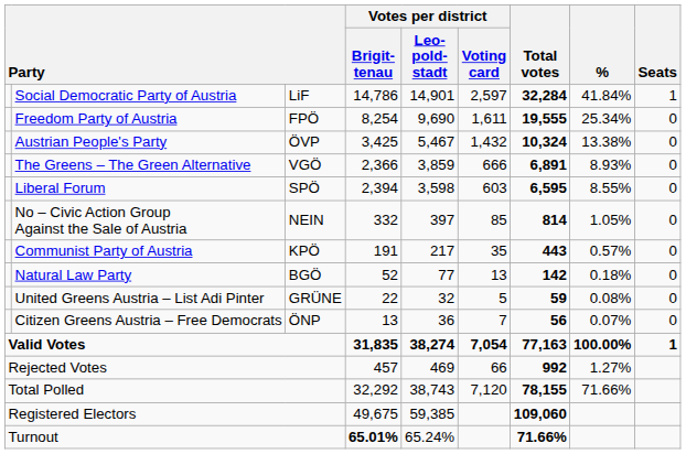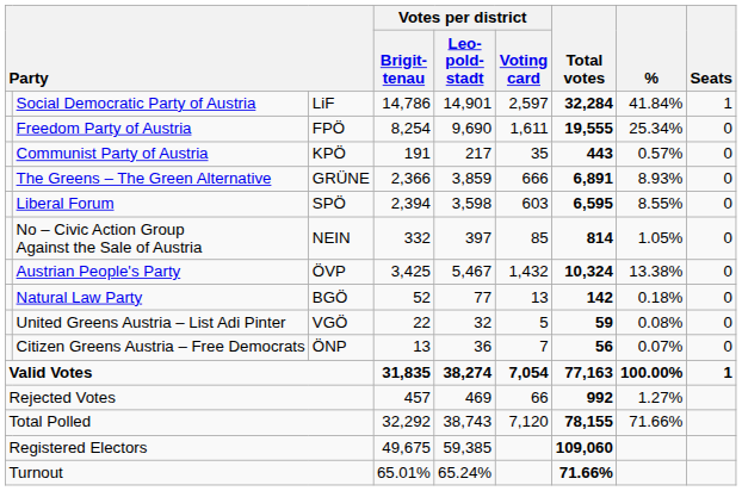 <table class="wikitable" border="1" style="text-align:right;">
 <tr>
 <th style="text-align:left;" valign=bottom rowspan=2 colspan=3>Party</th>
 <th colspan=3>Votes per district</th>
 <th align=center valign=bottom rowspan=2 width="50">Total<br>votes</th>
 <th align=center valign=bottom rowspan=2 width="50">%</th>
 <th align=center valign=bottom rowspan=2>Seats</th>
 </tr>
 <tr>
 <th align=center valign=bottom width="50"><a href='#'>Brigit-<br>tenau</a></th>
 <th align=center valign=bottom width="50"><a href='#'>Leo-<br>pold-<br>stadt</a></th>
 <th align=center valign=bottom width="50"><a href='#'>Voting<br>card</a></th>
 </tr>
 <tr>
 <td></td>
 <td align=left><a href='#'>Social Democratic Party of Austria</a></td>
 <td align=left>LiF</td>
 <td>14,786</td>
 <td>14,901</td>
 <td>2,597</td>
 <td><strong>32,284</strong></td>
 <td>41.84%</td>
 <td>1</td>
 </tr>
 <tr>
 <td></td>
 <td align=left><a href='#'>Freedom Party of Austria</a></td>
 <td align=left>FPÖ</td>
 <td>8,254</td>
 <td>9,690</td>
 <td>1,611</td>
 <td><strong>19,555</strong></td>
 <td>25.34%</td>
 <td>0</td>
 </tr>
 <tr>
 <td></td>
-<td align=left><a href='#'>Austrian People's Party</a></td>
-<td align=left>ÖVP</td>
-<td>3,425</td>
-<td>5,467</td>
-<td>1,432</td>
-<td><strong>10,324</strong></td>
-<td>13.38%</td>
+<td align=left><a href='#'>Communist Party of Austria</a></td>
+<td align=left>KPÖ</td>
+<td>191</td>
+<td>217</td>
+<td>35</td>
+<td><strong>443</strong></td>
+<td>0.57%</td>
 <td>0</td>
 </tr>
 <tr>
 <td></td>
 <td align=left style="white-space: nowrap;"><a href='#'>The Greens – The Green Alternative</a></td>
-<td align=left>VGÖ</td>
+<td align=left>GRÜNE</td>
 <td>2,366</td>
 <td>3,859</td>
 <td>666</td>
 <td><strong>6,891</strong></td>
 <td>8.93%</td>
 <td>0</td>
 </tr>
 <tr>
 <td></td>
 <td align=left><a href='#'>Liberal Forum</a></td>
 <td align=left>SPÖ</td>
 <td>2,394</td>
 <td>3,598</td>
 <td>603</td>
 <td><strong>6,595</strong></td>
 <td>8.55%</td>
 <td>0</td>
 </tr>
 <tr>
 <td></td>
 <td align=left>No – Civic Action Group<br>Against the Sale of Austria</td>
 <td align=left>NEIN</td>
 <td>332</td>
 <td>397</td>
 <td>85</td>
 <td><strong>814</strong></td>
 <td>1.05%</td>
 <td>0</td>
 </tr>
 <tr>
 <td></td>
-<td align=left><a href='#'>Communist Party of Austria</a></td>
-<td align=left>KPÖ</td>
-<td>191</td>
-<td>217</td>
-<td>35</td>
-<td><strong>443</strong></td>
-<td>0.57%</td>
+<td align=left><a href='#'>Austrian People's Party</a></td>
+<td align=left>ÖVP</td>
+<td>3,425</td>
+<td>5,467</td>
+<td>1,432</td>
+<td><strong>10,324</strong></td>
+<td>13.38%</td>
 <td>0</td>
 </tr>
 <tr>
 <td></td>
 <td align=left><a href='#'>Natural Law Party</a></td>
 <td align=left>BGÖ</td>
 <td>52</td>
 <td>77</td>
 <td>13</td>
 <td><strong>142</strong></td>
 <td>0.18%</td>
 <td>0</td>
 </tr>
 <tr>
 <td></td>
 <td align=left>United Greens Austria – List Adi Pinter</td>
-<td align=left>GRÜNE</td>
+<td align=left>VGÖ</td>
 <td>22</td>
 <td>32</td>
 <td>5</td>
 <td><strong>59</strong></td>
 <td>0.08%</td>
 <td>0</td>
 </tr>
 <tr>
 <td></td>
 <td align=left>Citizen Greens Austria – Free Democrats</td>
 <td align=left>ÖNP</td>
 <td>13</td>
 <td>36</td>
 <td>7</td>
 <td><strong>56</strong></td>
 <td>0.07%</td>
 <td>0</td>
 </tr>
 <tr style="font-weight:bold">
 <td align=left colspan=3>Valid Votes</td>
 <td>31,835</td>
 <td>38,274</td>
 <td>7,054</td>
 <td>77,163</td>
 <td>100.00%</td>
 <td>1</td>
 </tr>
 <tr>
 <td align=left colspan=3>Rejected Votes</td>
 <td>457</td>
 <td>469</td>
 <td>66</td>
 <td><strong>992</strong></td>
 <td>1.27%</td>
 <td></td>
 </tr>
 <tr>
 <td align=left colspan=3>Total Polled</td>
 <td>32,292</td>
 <td>38,743</td>
 <td>7,120</td>
 <td><strong>78,155</strong></td>
 <td>71.66%</td>
 <td></td>
 </tr>
 <tr>
 <td align=left colspan=3>Registered Electors</td>
 <td>49,675</td>
 <td>59,385</td>
 <td></td>
 <td><strong>109,060</strong></td>
 <td></td>
 <td></td>
 </tr>
 <tr>
 <td align=left colspan=3>Turnout</td>
-<td><strong>65.01%</strong></td>
+<td>65.01%</td>
 <td>65.24%</td>
 <td></td>
 <td><strong>71.66%</strong></td>
 <td></td>
 <td></td>
 </tr>
 </table>
